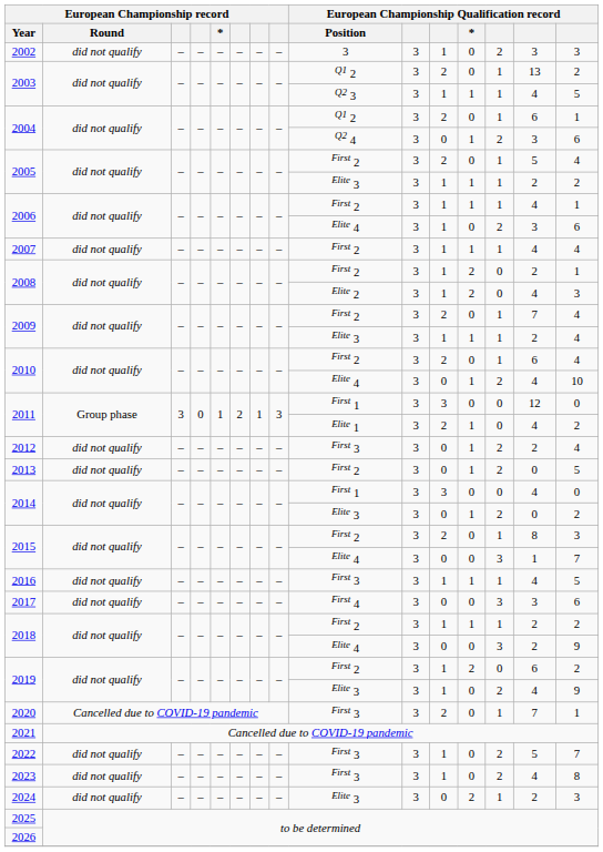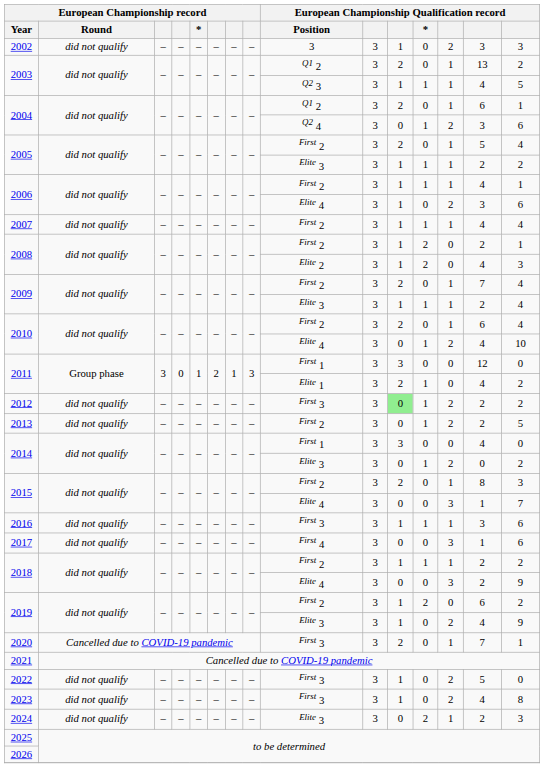 <table class="wikitable" style="text-align:center; width:50em;">
 <tr>
 <th colspan=8>European Championship record</th>
 <th colspan=7>European Championship Qualification record</th>
 </tr>
 <tr>
 <th>Year</th>
 <th>Round</th>
 <th></th>
 <th></th>
 <th> *</th>
 <th></th>
 <th></th>
 <th></th>
 <th>Position</th>
 <th></th>
 <th></th>
 <th> *</th>
 <th></th>
 <th></th>
 <th></th>
 </tr>
 <tr>
 <td> <a href='#'>2002</a></td>
 <td><em>did not qualify</em></td>
 <td>–</td>
 <td>–</td>
 <td>–</td>
 <td>–</td>
 <td>–</td>
 <td>–</td>
 <td>3</td>
 <td>3</td>
 <td>1</td>
 <td>0</td>
 <td>2</td>
 <td>3</td>
 <td>3</td>
 </tr>
 <tr>
 <td rowspan=2> <a href='#'>2003</a></td>
 <td rowspan=2><em>did not qualify</em></td>
 <td rowspan=2>–</td>
 <td rowspan=2>–</td>
 <td rowspan=2>–</td>
 <td rowspan=2>–</td>
 <td rowspan=2>–</td>
 <td rowspan=2>–</td>
 <td><sup><em>Q1</em></sup> 2</td>
 <td>3</td>
 <td>2</td>
 <td>0</td>
 <td>1</td>
 <td>13</td>
 <td>2</td>
 </tr>
 <tr>
 <td><sup><em>Q2</em></sup> 3</td>
 <td>3</td>
 <td>1</td>
 <td>1</td>
 <td>1</td>
 <td>4</td>
 <td>5</td>
 </tr>
 <tr>
 <td rowspan=2> <a href='#'>2004</a></td>
 <td rowspan=2><em>did not qualify</em></td>
 <td rowspan=2>–</td>
 <td rowspan=2>–</td>
 <td rowspan=2>–</td>
 <td rowspan=2>–</td>
 <td rowspan=2>–</td>
 <td rowspan=2>–</td>
 <td><sup><em>Q1</em></sup> 2</td>
 <td>3</td>
 <td>2</td>
 <td>0</td>
 <td>1</td>
 <td>6</td>
 <td>1</td>
 </tr>
 <tr>
 <td><sup><em>Q2</em></sup> 4</td>
 <td>3</td>
 <td>0</td>
 <td>1</td>
 <td>2</td>
 <td>3</td>
 <td>6</td>
 </tr>
 <tr>
 <td rowspan=2> <a href='#'>2005</a></td>
 <td rowspan=2><em>did not qualify</em></td>
 <td rowspan=2>–</td>
 <td rowspan=2>–</td>
 <td rowspan=2>–</td>
 <td rowspan=2>–</td>
 <td rowspan=2>–</td>
 <td rowspan=2>–</td>
 <td><sup><em>First</em></sup> 2</td>
 <td>3</td>
 <td>2</td>
 <td>0</td>
 <td>1</td>
 <td>5</td>
 <td>4</td>
 </tr>
 <tr>
 <td><sup><em>Elite</em></sup> 3</td>
 <td>3</td>
 <td>1</td>
 <td>1</td>
 <td>1</td>
 <td>2</td>
 <td>2</td>
 </tr>
 <tr>
 <td rowspan=2> <a href='#'>2006</a></td>
 <td rowspan=2><em>did not qualify</em></td>
 <td rowspan=2>–</td>
 <td rowspan=2>–</td>
 <td rowspan=2>–</td>
 <td rowspan=2>–</td>
 <td rowspan=2>–</td>
 <td rowspan=2>–</td>
 <td><sup><em>First</em></sup> 2</td>
 <td>3</td>
 <td>1</td>
 <td>1</td>
 <td>1</td>
 <td>4</td>
 <td>1</td>
 </tr>
 <tr>
 <td><sup><em>Elite</em></sup> 4</td>
 <td>3</td>
 <td>1</td>
 <td>0</td>
 <td>2</td>
 <td>3</td>
 <td>6</td>
 </tr>
 <tr>
 <td> <a href='#'>2007</a></td>
 <td><em>did not qualify</em></td>
 <td>–</td>
 <td>–</td>
 <td>–</td>
 <td>–</td>
 <td>–</td>
 <td>–</td>
 <td><sup><em>First</em></sup> 2</td>
 <td>3</td>
 <td>1</td>
 <td>1</td>
 <td>1</td>
 <td>4</td>
 <td>4</td>
 </tr>
 <tr>
 <td rowspan=2> <a href='#'>2008</a></td>
 <td rowspan=2><em>did not qualify</em></td>
 <td rowspan=2>–</td>
 <td rowspan=2>–</td>
 <td rowspan=2>–</td>
 <td rowspan=2>–</td>
 <td rowspan=2>–</td>
 <td rowspan=2>–</td>
 <td><sup><em>First</em></sup> 2</td>
 <td>3</td>
 <td>1</td>
 <td>2</td>
 <td>0</td>
 <td>2</td>
 <td>1</td>
 </tr>
 <tr>
 <td><sup><em>Elite</em></sup> 2</td>
 <td>3</td>
 <td>1</td>
 <td>2</td>
 <td>0</td>
 <td>4</td>
 <td>3</td>
 </tr>
 <tr>
 <td rowspan=2> <a href='#'>2009</a></td>
 <td rowspan=2><em>did not qualify</em></td>
 <td rowspan=2>–</td>
 <td rowspan=2>–</td>
 <td rowspan=2>–</td>
 <td rowspan=2>–</td>
 <td rowspan=2>–</td>
 <td rowspan=2>–</td>
 <td><sup><em>First</em></sup> 2</td>
 <td>3</td>
 <td>2</td>
 <td>0</td>
 <td>1</td>
 <td>7</td>
 <td>4</td>
 </tr>
 <tr>
 <td><sup><em>Elite</em></sup> 3</td>
 <td>3</td>
 <td>1</td>
 <td>1</td>
 <td>1</td>
 <td>2</td>
 <td>4</td>
 </tr>
 <tr>
 <td rowspan=2> <a href='#'>2010</a></td>
 <td rowspan=2><em>did not qualify</em></td>
 <td rowspan=2>–</td>
 <td rowspan=2>–</td>
 <td rowspan=2>–</td>
 <td rowspan=2>–</td>
 <td rowspan=2>–</td>
 <td rowspan=2>–</td>
 <td><sup><em>First</em></sup> 2</td>
 <td>3</td>
 <td>2</td>
 <td>0</td>
 <td>1</td>
 <td>6</td>
 <td>4</td>
 </tr>
 <tr>
 <td><sup><em>Elite</em></sup> 4</td>
 <td>3</td>
 <td>0</td>
 <td>1</td>
 <td>2</td>
 <td>4</td>
 <td>10</td>
 </tr>
 <tr>
 <td rowspan=2> <a href='#'>2011</a></td>
 <td rowspan=2>Group phase</td>
 <td rowspan=2>3</td>
 <td rowspan=2>0</td>
 <td rowspan=2>1</td>
 <td rowspan=2>2</td>
 <td rowspan=2>1</td>
 <td rowspan=2>3</td>
 <td><sup><em>First</em></sup> 1</td>
 <td>3</td>
 <td>3</td>
 <td>0</td>
 <td>0</td>
 <td>12</td>
 <td>0</td>
 </tr>
 <tr>
 <td><sup><em>Elite</em></sup> 1</td>
 <td>3</td>
 <td>2</td>
 <td>1</td>
 <td>0</td>
 <td>4</td>
 <td>2</td>
 </tr>
 <tr>
 <td> <a href='#'>2012</a></td>
 <td><em>did not qualify</em></td>
 <td>–</td>
 <td>–</td>
 <td>–</td>
 <td>–</td>
 <td>–</td>
 <td>–</td>
 <td><sup><em>First</em></sup> 3</td>
 <td>3</td>
-<td>0</td>
+<td style="background: lightgreen;">0</td>
 <td>1</td>
 <td>2</td>
 <td>2</td>
-<td>4</td>
+<td>2</td>
 </tr>
 <tr>
 <td> <a href='#'>2013</a></td>
 <td><em>did not qualify</em></td>
 <td>–</td>
 <td>–</td>
 <td>–</td>
 <td>–</td>
 <td>–</td>
 <td>–</td>
 <td><sup><em>First</em></sup> 2</td>
 <td>3</td>
 <td>0</td>
 <td>1</td>
 <td>2</td>
-<td>0</td>
+<td>2</td>
 <td>5</td>
 </tr>
 <tr>
 <td rowspan=2> <a href='#'>2014</a></td>
 <td rowspan=2><em>did not qualify</em></td>
 <td rowspan=2>–</td>
 <td rowspan=2>–</td>
 <td rowspan=2>–</td>
 <td rowspan=2>–</td>
 <td rowspan=2>–</td>
 <td rowspan=2>–</td>
 <td><sup><em>First</em></sup> 1</td>
 <td>3</td>
 <td>3</td>
 <td>0</td>
 <td>0</td>
 <td>4</td>
 <td>0</td>
 </tr>
 <tr>
 <td><sup><em>Elite</em></sup> 3</td>
 <td>3</td>
 <td>0</td>
 <td>1</td>
 <td>2</td>
 <td>0</td>
 <td>2</td>
 </tr>
 <tr>
 <td rowspan=2> <a href='#'>2015</a></td>
 <td rowspan=2><em>did not qualify</em></td>
 <td rowspan=2>–</td>
 <td rowspan=2>–</td>
 <td rowspan=2>–</td>
 <td rowspan=2>–</td>
 <td rowspan=2>–</td>
 <td rowspan=2>–</td>
 <td><sup><em>First</em></sup> 2</td>
 <td>3</td>
 <td>2</td>
 <td>0</td>
 <td>1</td>
 <td>8</td>
 <td>3</td>
 </tr>
 <tr>
 <td><sup><em>Elite</em></sup> 4</td>
 <td>3</td>
 <td>0</td>
 <td>0</td>
 <td>3</td>
 <td>1</td>
 <td>7</td>
 </tr>
 <tr>
 <td> <a href='#'>2016</a></td>
 <td><em>did not qualify</em></td>
 <td>–</td>
 <td>–</td>
 <td>–</td>
 <td>–</td>
 <td>–</td>
 <td>–</td>
 <td><sup><em>First</em></sup> 3</td>
 <td>3</td>
 <td>1</td>
 <td>1</td>
 <td>1</td>
-<td>4</td>
-<td>5</td>
+<td>3</td>
+<td>6</td>
 </tr>
 <tr>
 <td> <a href='#'>2017</a></td>
 <td><em>did not qualify</em></td>
 <td>–</td>
 <td>–</td>
 <td>–</td>
 <td>–</td>
 <td>–</td>
 <td>–</td>
 <td><sup><em>First</em></sup> 4</td>
 <td>3</td>
 <td>0</td>
 <td>0</td>
 <td>3</td>
-<td>3</td>
+<td>1</td>
 <td>6</td>
 </tr>
 <tr>
 <td rowspan=2> <a href='#'>2018</a></td>
 <td rowspan=2><em>did not qualify</em></td>
 <td rowspan=2>–</td>
 <td rowspan=2>–</td>
 <td rowspan=2>–</td>
 <td rowspan=2>–</td>
 <td rowspan=2>–</td>
 <td rowspan=2>–</td>
 <td><sup><em>First</em></sup> 2</td>
 <td>3</td>
 <td>1</td>
 <td>1</td>
 <td>1</td>
 <td>2</td>
 <td>2</td>
 </tr>
 <tr>
 <td><sup><em>Elite</em></sup> 4</td>
 <td>3</td>
 <td>0</td>
 <td>0</td>
 <td>3</td>
 <td>2</td>
 <td>9</td>
 </tr>
 <tr>
 <td rowspan=2> <a href='#'>2019</a></td>
 <td rowspan=2><em>did not qualify</em></td>
 <td rowspan=2>–</td>
 <td rowspan=2>–</td>
 <td rowspan=2>–</td>
 <td rowspan=2>–</td>
 <td rowspan=2>–</td>
 <td rowspan=2>–</td>
 <td><sup><em>First</em></sup> 2</td>
 <td>3</td>
 <td>1</td>
 <td>2</td>
 <td>0</td>
 <td>6</td>
 <td>2</td>
 </tr>
 <tr>
 <td><sup><em>Elite</em></sup> 3</td>
 <td>3</td>
 <td>1</td>
 <td>0</td>
 <td>2</td>
 <td>4</td>
 <td>9</td>
 </tr>
 <tr>
 <td> <a href='#'>2020</a></td>
 <td colspan=7><em>Cancelled due to <a href='#'>COVID-19 pandemic</a></em><em></em></td>
 <td><sup><em>First</em></sup> 3</td>
 <td>3</td>
 <td>2</td>
 <td>0</td>
 <td>1</td>
 <td>7</td>
 <td>1</td>
 </tr>
 <tr>
 <td> <a href='#'>2021</a></td>
 <td colspan=14><em>Cancelled due to <a href='#'>COVID-19 pandemic</a></em><em></em></td>
 </tr>
 <tr>
 <td> <a href='#'>2022</a></td>
 <td><em>did not qualify</em></td>
 <td>–</td>
 <td>–</td>
 <td>–</td>
 <td>–</td>
 <td>–</td>
 <td>–</td>
 <td><sup><em>First</em></sup> 3</td>
 <td>3</td>
 <td>1</td>
 <td>0</td>
 <td>2</td>
 <td>5</td>
-<td>7</td>
+<td>0</td>
 </tr>
 <tr>
 <td> <a href='#'>2023</a></td>
 <td><em>did not qualify</em></td>
 <td>–</td>
 <td>–</td>
 <td>–</td>
 <td>–</td>
 <td>–</td>
 <td>–</td>
 <td><sup><em>First</em></sup> 3</td>
 <td>3</td>
 <td>1</td>
 <td>0</td>
 <td>2</td>
 <td>4</td>
 <td>8</td>
 </tr>
 <tr>
 <td> <a href='#'>2024</a></td>
 <td><em>did not qualify</em></td>
 <td>–</td>
 <td>–</td>
 <td>–</td>
 <td>–</td>
 <td>–</td>
 <td>–</td>
 <td><sup><em>Elite</em></sup> 3</td>
 <td>3</td>
 <td>0</td>
 <td>2</td>
 <td>1</td>
 <td>2</td>
 <td>3</td>
 </tr>
 <tr>
 <td> <a href='#'>2025</a></td>
 <td rowspan=2 colspan=14><em>to be determined</em></td>
 </tr>
 <tr>
 <td> <a href='#'>2026</a></td>
 </tr>
 <tr>
 </tr>
 </table>
